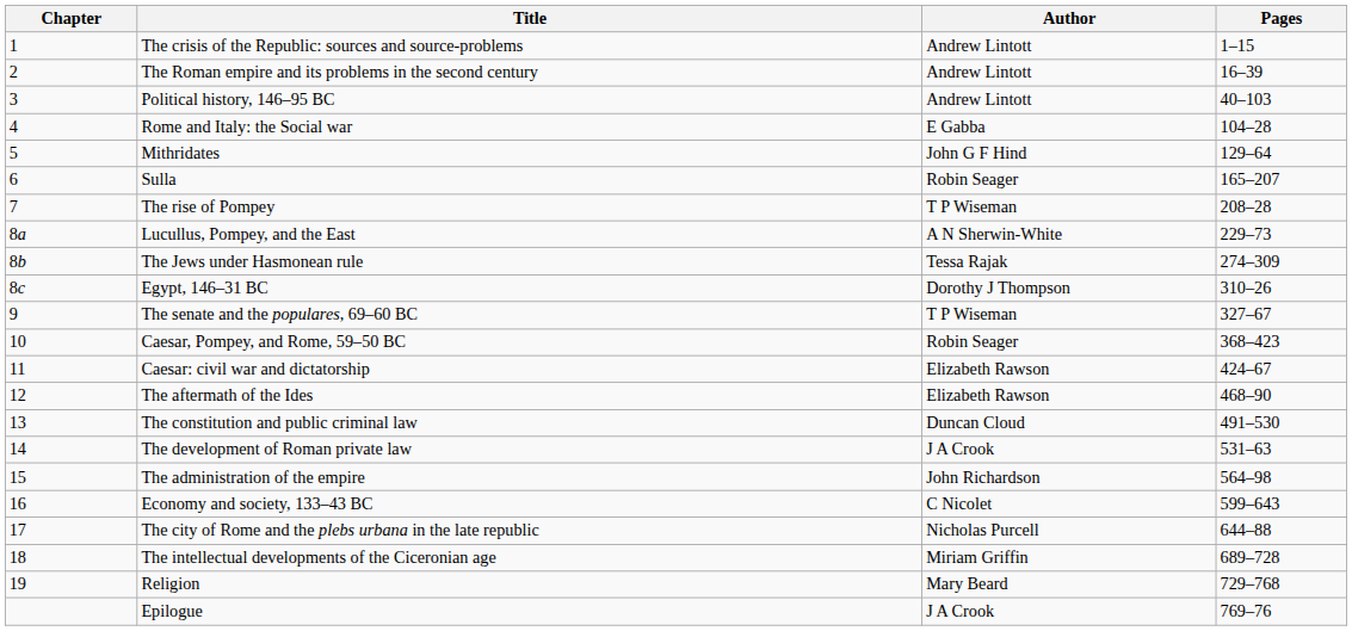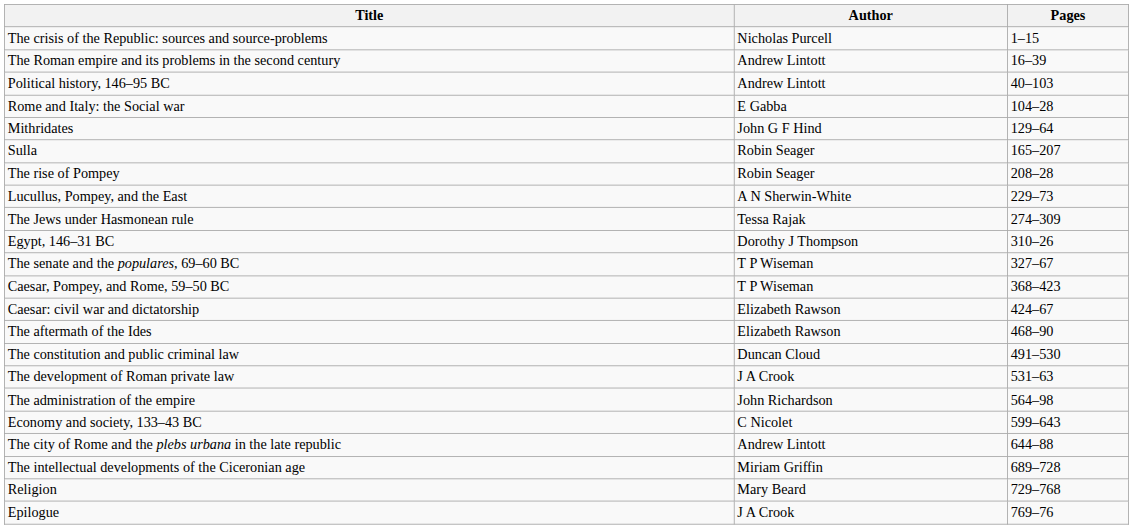 <table class="wikitable sortable mw-collapsible mw-collapsed" width="100%">
 <tr>
-<th>Chapter</th>
 <th>Title</th>
 <th>Author</th>
 <th>Pages</th>
 </tr>
 <tr>
-<td>1</td>
 <td>The crisis of the Republic: sources and source-problems</td>
-<td>Andrew Lintott</td>
+<td>Nicholas Purcell</td>
 <td>1–15</td>
 </tr>
 <tr>
-<td>2</td>
 <td>The Roman empire and its problems in the second century</td>
 <td>Andrew Lintott</td>
 <td>16–39</td>
 </tr>
 <tr>
-<td>3</td>
 <td>Political history, 146–95 BC</td>
 <td>Andrew Lintott</td>
 <td>40–103</td>
 </tr>
 <tr>
-<td>4</td>
 <td>Rome and Italy: the Social war</td>
 <td>E Gabba</td>
 <td>104–28</td>
 </tr>
 <tr>
-<td>5</td>
 <td>Mithridates</td>
 <td>John G F Hind</td>
 <td>129–64</td>
 </tr>
 <tr>
-<td>6</td>
 <td>Sulla</td>
 <td>Robin Seager</td>
 <td>165–207</td>
 </tr>
 <tr>
-<td>7</td>
 <td>The rise of Pompey</td>
-<td>T P Wiseman</td>
+<td>Robin Seager</td>
 <td>208–28</td>
 </tr>
 <tr>
-<td>8<em>a</em></td>
 <td>Lucullus, Pompey, and the East</td>
 <td>A N Sherwin-White</td>
 <td>229–73</td>
 </tr>
 <tr>
-<td>8<em>b</em></td>
 <td>The Jews under Hasmonean rule</td>
 <td>Tessa Rajak</td>
 <td>274–309</td>
 </tr>
 <tr>
-<td>8<em>c</em></td>
 <td>Egypt, 146–31 BC</td>
 <td>Dorothy J Thompson</td>
 <td>310–26</td>
 </tr>
 <tr>
-<td>9</td>
 <td>The senate and the <em>populares</em>, 69–60 BC</td>
 <td>T P Wiseman</td>
 <td>327–67</td>
 </tr>
 <tr>
-<td>10</td>
 <td>Caesar, Pompey, and Rome, 59–50 BC</td>
-<td>Robin Seager</td>
+<td>T P Wiseman</td>
 <td>368–423</td>
 </tr>
 <tr>
-<td>11</td>
 <td>Caesar: civil war and dictatorship</td>
 <td>Elizabeth Rawson</td>
 <td>424–67</td>
 </tr>
 <tr>
-<td>12</td>
 <td>The aftermath of the Ides</td>
 <td>Elizabeth Rawson</td>
 <td>468–90</td>
 </tr>
 <tr>
-<td>13</td>
 <td>The constitution and public criminal law</td>
 <td>Duncan Cloud</td>
 <td>491–530</td>
 </tr>
 <tr>
-<td>14</td>
 <td>The development of Roman private law</td>
 <td>J A Crook</td>
 <td>531–63</td>
 </tr>
 <tr>
-<td>15</td>
 <td>The administration of the empire</td>
 <td>John Richardson</td>
 <td>564–98</td>
 </tr>
 <tr>
-<td>16</td>
 <td>Economy and society, 133–43 BC</td>
 <td>C Nicolet</td>
 <td>599–643</td>
 </tr>
 <tr>
-<td>17</td>
 <td>The city of Rome and the <em>plebs urbana</em> in the late republic</td>
-<td>Nicholas Purcell</td>
+<td>Andrew Lintott</td>
 <td>644–88</td>
 </tr>
 <tr>
-<td>18</td>
 <td>The intellectual developments of the Ciceronian age</td>
 <td>Miriam Griffin</td>
 <td>689–728</td>
 </tr>
 <tr>
-<td>19</td>
 <td>Religion</td>
 <td>Mary Beard</td>
 <td>729–768</td>
 </tr>
 <tr>
-<td></td>
 <td>Epilogue</td>
 <td>J A Crook</td>
 <td>769–76</td>
 </tr>
 </table>
